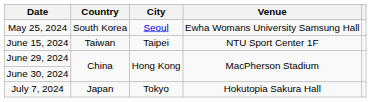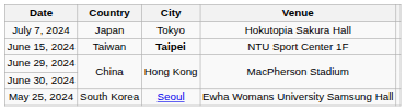 <table class="wikitable plainrowheaders" style="text-align:center">
 <tr>
 <th scope="col">Date</th>
 <th scope="col">Country</th>
 <th scope="col">City</th>
 <th scope="col">Venue</th>
 <th scope="col" class="unsortable"></th>
 </tr>
 <tr>
-<td>May 25, 2024</td>
-<td>South Korea</td>
-<td><a href='#'>Seoul</a></td>
-<td>Ewha Womans University Samsung Hall</td>
+<td>July 7, 2024</td>
+<td>Japan</td>
+<td>Tokyo</td>
+<td>Hokutopia Sakura Hall</td>
 <td></td>
 </tr>
 <tr>
 <td>June 15, 2024</td>
 <td>Taiwan</td>
-<td>Taipei</td>
+<td><strong>Taipei</strong></td>
 <td>NTU Sport Center 1F</td>
 <td></td>
 </tr>
 <tr>
 <td>June 29, 2024</td>
 <td rowspan="2">China</td>
 <td rowspan="2">Hong Kong</td>
 <td rowspan="2">MacPherson Stadium</td>
 <td rowspan="2"></td>
 </tr>
 <tr>
 <td>June 30, 2024</td>
 </tr>
 <tr>
-<td>July 7, 2024</td>
-<td>Japan</td>
-<td>Tokyo</td>
-<td>Hokutopia Sakura Hall</td>
+<td>May 25, 2024</td>
+<td>South Korea</td>
+<td><a href='#'>Seoul</a></td>
+<td>Ewha Womans University Samsung Hall</td>
 <td></td>
 </tr>
 </table>
